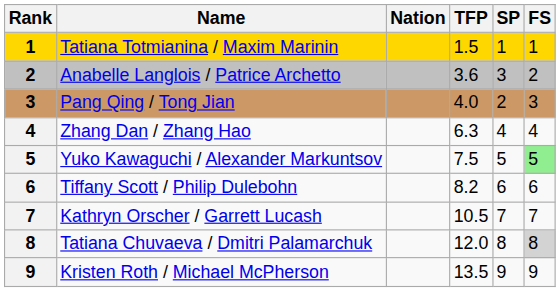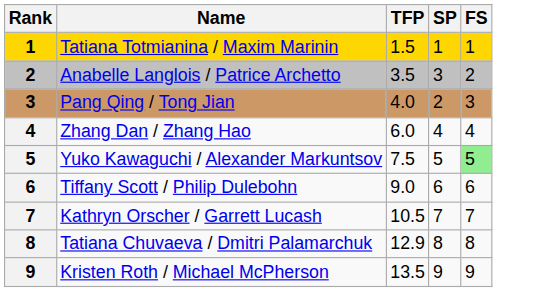 <table class="wikitable">
 <tr>
 <th>Rank</th>
 <th>Name</th>
-<th>Nation</th>
 <th>TFP</th>
 <th>SP</th>
 <th>FS</th>
 </tr>
 <tr bgcolor="gold">
 <td align="center"><strong>1</strong></td>
 <td><a href='#'>Tatiana Totmianina</a> / <a href='#'>Maxim Marinin</a></td>
-<td></td>
 <td>1.5</td>
 <td>1</td>
 <td>1</td>
 </tr>
 <tr bgcolor="silver">
 <td align="center"><strong>2</strong></td>
 <td><a href='#'>Anabelle Langlois</a> / <a href='#'>Patrice Archetto</a></td>
-<td></td>
-<td>3.6</td>
+<td>3.5</td>
 <td>3</td>
 <td>2</td>
 </tr>
 <tr bgcolor="cc9966">
 <td align="center"><strong>3</strong></td>
 <td><a href='#'>Pang Qing</a> / <a href='#'>Tong Jian</a></td>
-<td></td>
 <td>4.0</td>
 <td>2</td>
 <td>3</td>
 </tr>
 <tr>
 <th>4</th>
 <td><a href='#'>Zhang Dan</a> / <a href='#'>Zhang Hao</a></td>
-<td></td>
-<td>6.3</td>
+<td>6.0</td>
 <td>4</td>
 <td>4</td>
 </tr>
 <tr>
 <th>5</th>
 <td><a href='#'>Yuko Kawaguchi</a> / <a href='#'>Alexander Markuntsov</a></td>
-<td></td>
 <td>7.5</td>
 <td>5</td>
 <td style="background: lightgreen;">5</td>
 </tr>
 <tr>
 <th>6</th>
 <td><a href='#'>Tiffany Scott</a> / <a href='#'>Philip Dulebohn</a></td>
-<td></td>
-<td>8.2</td>
+<td>9.0</td>
 <td>6</td>
 <td>6</td>
 </tr>
 <tr>
 <th>7</th>
 <td><a href='#'>Kathryn Orscher</a> / <a href='#'>Garrett Lucash</a></td>
-<td></td>
 <td>10.5</td>
 <td>7</td>
 <td>7</td>
 </tr>
 <tr>
 <th>8</th>
 <td><a href='#'>Tatiana Chuvaeva</a> / <a href='#'>Dmitri Palamarchuk</a></td>
-<td></td>
-<td>12.0</td>
+<td>12.9</td>
 <td>8</td>
-<td style="background: lightgrey;">8</td>
+<td>8</td>
 </tr>
 <tr>
 <th>9</th>
 <td><a href='#'>Kristen Roth</a> / <a href='#'>Michael McPherson</a></td>
-<td></td>
 <td>13.5</td>
 <td>9</td>
 <td>9</td>
 </tr>
 </table>
